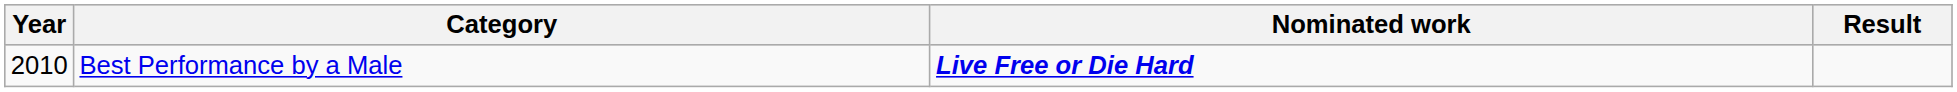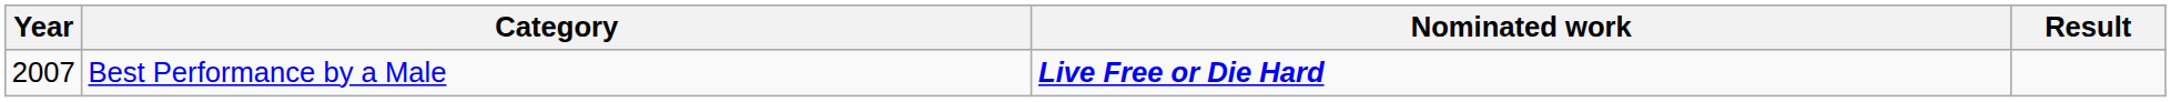 <table class=wikitable>
 <tr>
 <th scope="col" style="width:1em;">Year</th>
 <th scope="col" style="width:33em;">Category</th>
 <th scope="col" style="width:34em;">Nominated work</th>
 <th scope="col" style="width:5em;">Result</th>
 </tr>
 <tr>
-<td>2010</td>
+<td>2007</td>
 <td><a href='#'>Best Performance by a Male</a></td>
 <td><strong><em><a href='#'>Live Free or Die Hard</a></em></strong></td>
 <td></td>
 </tr>
 </table>
